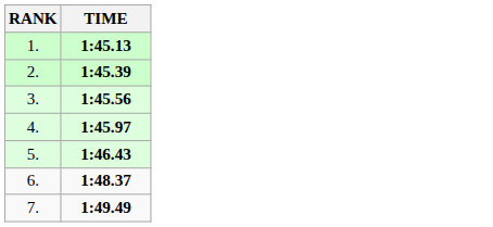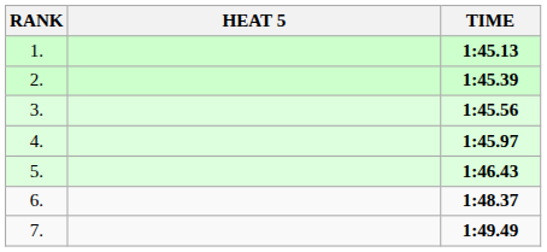 <table class="wikitable" style="border-collapse: collapse; font-size: 90%;">
 <tr>
 <th>RANK</th>
+<th style="width: 20em">HEAT 5</th>
 <th style="width: 5em">TIME</th>
 </tr>
 <tr style="background:#ccffcc;">
 <td align="center">1.</td>
+<td></td>
 <td align="center"><strong>1:45.13</strong></td>
 </tr>
 <tr style="background:#ccffcc;">
 <td align="center">2.</td>
+<td></td>
 <td align="center"><strong>1:45.39</strong></td>
 </tr>
 <tr style="background:#ddffdd;">
 <td align="center">3.</td>
+<td></td>
 <td align="center"><strong>1:45.56</strong></td>
 </tr>
 <tr style="background:#ddffdd;">
 <td align="center">4.</td>
+<td></td>
 <td align="center"><strong>1:45.97</strong></td>
 </tr>
 <tr style="background:#ddffdd;">
 <td align="center">5.</td>
+<td></td>
 <td align="center"><strong>1:46.43</strong></td>
 </tr>
 <tr>
 <td align="center">6.</td>
+<td></td>
 <td align="center"><strong>1:48.37</strong></td>
 </tr>
 <tr>
 <td align="center">7.</td>
+<td></td>
 <td align="center"><strong>1:49.49</strong></td>
 </tr>
 </table>
